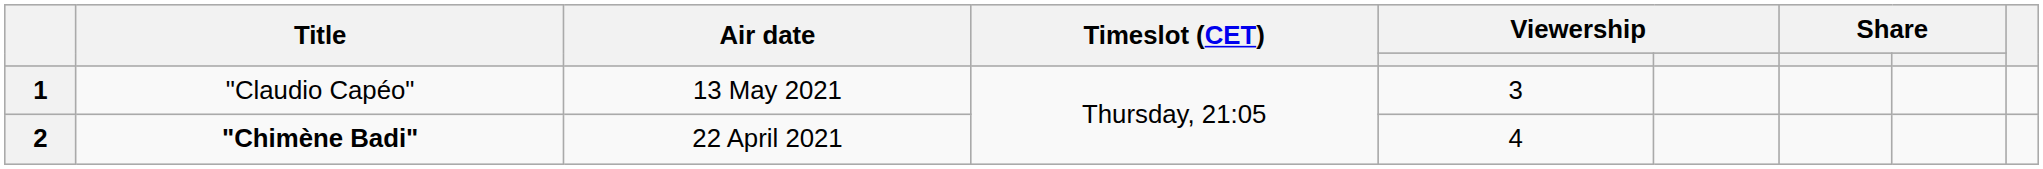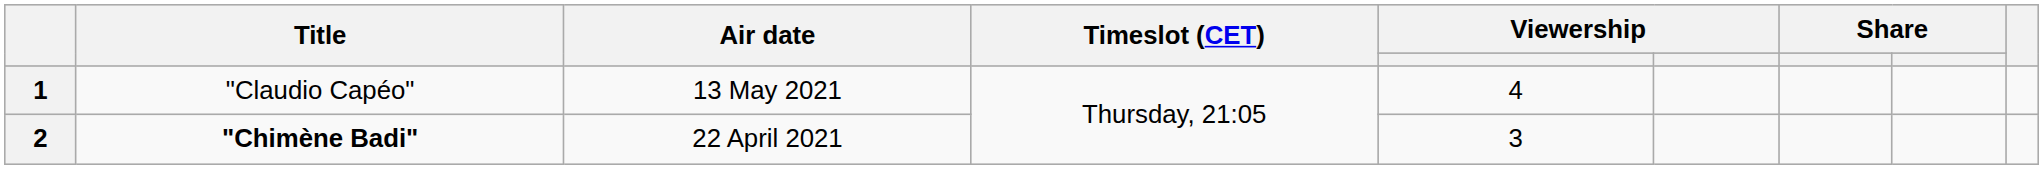 <table class="sortable wikitable plainrowheaders mw-collapsible" style=" text-align:center; line-height:23px; width:100%;">
 <tr>
 <th rowspan=2></th>
 <th width=24% rowspan=2>Title</th>
 <th width=20% rowspan=2>Air date</th>
 <th width=20% rowspan=2>Timeslot (<a href='#'>CET</a>)</th>
 <th colspan=2>Viewership</th>
 <th colspan=2>Share</th>
 <th rowspan=2 class="unsortable"></th>
 </tr>
 <tr>
 <th class="unsortable"></th>
 <th></th>
 <th></th>
 <th></th>
 </tr>
 <tr>
 <th>1</th>
 <td>"Claudio Capéo"</td>
 <td>13 May 2021</td>
 <td rowspan="2">Thursday, 21:05</td>
-<td>3</td>
+<td>4</td>
 <td></td>
 <td></td>
 <td></td>
 <td></td>
 </tr>
 <tr>
 <th>2</th>
 <td><strong>"Chimène Badi"</strong></td>
 <td>22 April 2021</td>
-<td>4</td>
+<td>3</td>
 <td></td>
 <td></td>
 <td></td>
 <td></td>
 </tr>
 </table>
